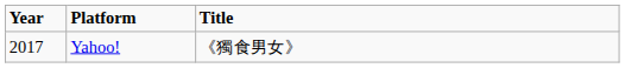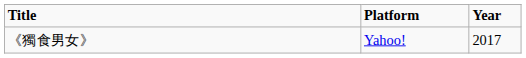 <table class="wikitable mw-collapsible" width="65%">
 <tr>
+<td><strong>Title</strong></td>
+<td style="width:21%"><strong>Platform</strong></td>
 <td style="width:10%"><strong>Year</strong></td>
-<td style="width:21%"><strong>Platform</strong></td>
-<td><strong>Title</strong></td>
 </tr>
 <tr>
+<td>《獨食男女》</td>
+<td><a href='#'>Yahoo!</a></td>
 <td>2017</td>
-<td><a href='#'>Yahoo!</a></td>
-<td>《獨食男女》</td>
 </tr>
 </table>
